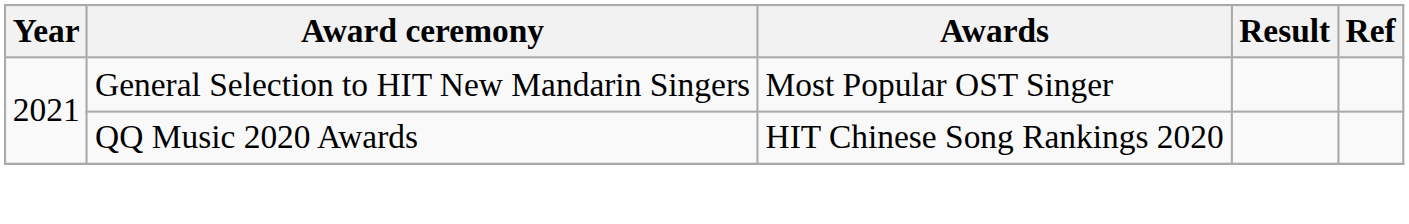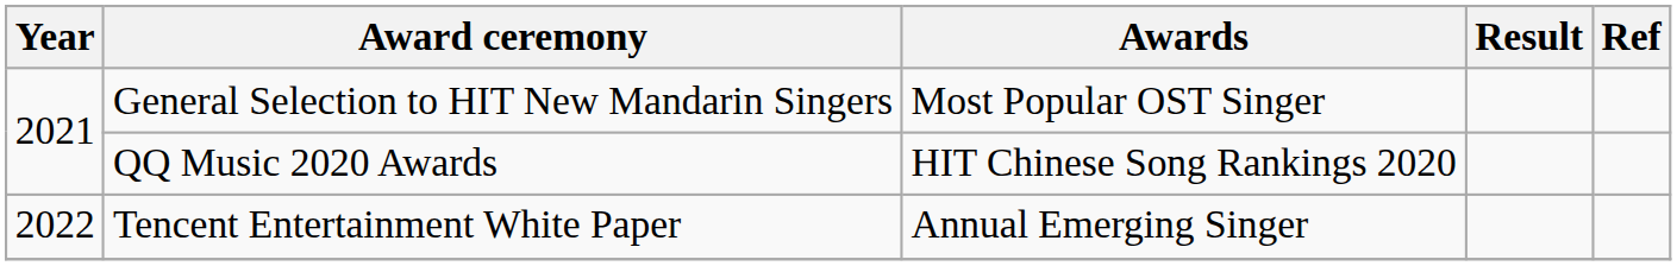 <table class="wikitable">
 <tr>
 <th>Year</th>
 <th>Award ceremony</th>
 <th>Awards</th>
 <th>Result</th>
 <th>Ref</th>
 </tr>
 <tr>
 <td rowspan="2">2021</td>
 <td>General Selection to HIT New Mandarin Singers</td>
 <td>Most Popular OST Singer</td>
 <td></td>
 <td></td>
 </tr>
 <tr>
 <td>QQ Music 2020 Awards</td>
 <td>HIT Chinese Song Rankings 2020</td>
 <td></td>
 <td></td>
 </tr>
 <tr>
+<td>2022</td>
+<td>Tencent Entertainment White Paper</td>
+<td>Annual Emerging Singer</td>
+<td></td>
+<td></td>
+</tr>
+<tr>
 </tr>
 </table>
